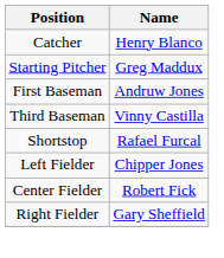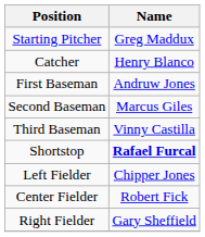 <table class="wikitable" style="text-align:left">
 <tr>
 <th>Position</th>
 <th>Name</th>
 </tr>
 <tr>
+<td style="text-align: center;"><a href='#'>Starting Pitcher</a></td>
+<td style="text-align: center;"><a href='#'>Greg Maddux</a></td>
+</tr>
+<tr>
 <td style="text-align: center;">Catcher</td>
 <td style="text-align: center;"><a href='#'>Henry Blanco</a></td>
 </tr>
 <tr>
-<td style="text-align: center;"><a href='#'>Starting Pitcher</a></td>
-<td style="text-align: center;"><a href='#'>Greg Maddux</a></td>
+<td style="text-align: center;">First Baseman</td>
+<td style="text-align: center;"><a href='#'>Andruw Jones</a></td>
 </tr>
 <tr>
-<td style="text-align: center;">First Baseman</td>
-<td style="text-align: center;"><a href='#'>Andruw Jones</a></td>
+<td style="text-align: center;">Second Baseman</td>
+<td style="text-align: center;"><a href='#'>Marcus Giles</a></td>
 </tr>
 <tr>
 <td style="text-align: center;">Third Baseman</td>
 <td style="text-align: center;"><a href='#'>Vinny Castilla</a></td>
 </tr>
 <tr>
 <td style="text-align: center;">Shortstop</td>
-<td style="text-align: center;"><a href='#'>Rafael Furcal</a></td>
+<td style="text-align: center;"><strong><a href='#'>Rafael Furcal</a></strong></td>
 </tr>
 <tr>
 <td style="text-align: center;">Left Fielder</td>
 <td style="text-align: center;"><a href='#'>Chipper Jones</a></td>
 </tr>
 <tr>
 <td style="text-align: center;">Center Fielder</td>
 <td style="text-align: center;"><a href='#'>Robert Fick</a></td>
 </tr>
 <tr>
 <td style="text-align: center;">Right Fielder</td>
 <td style="text-align: center;"><a href='#'>Gary Sheffield</a></td>
 </tr>
 <tr>
 </tr>
 </table>
